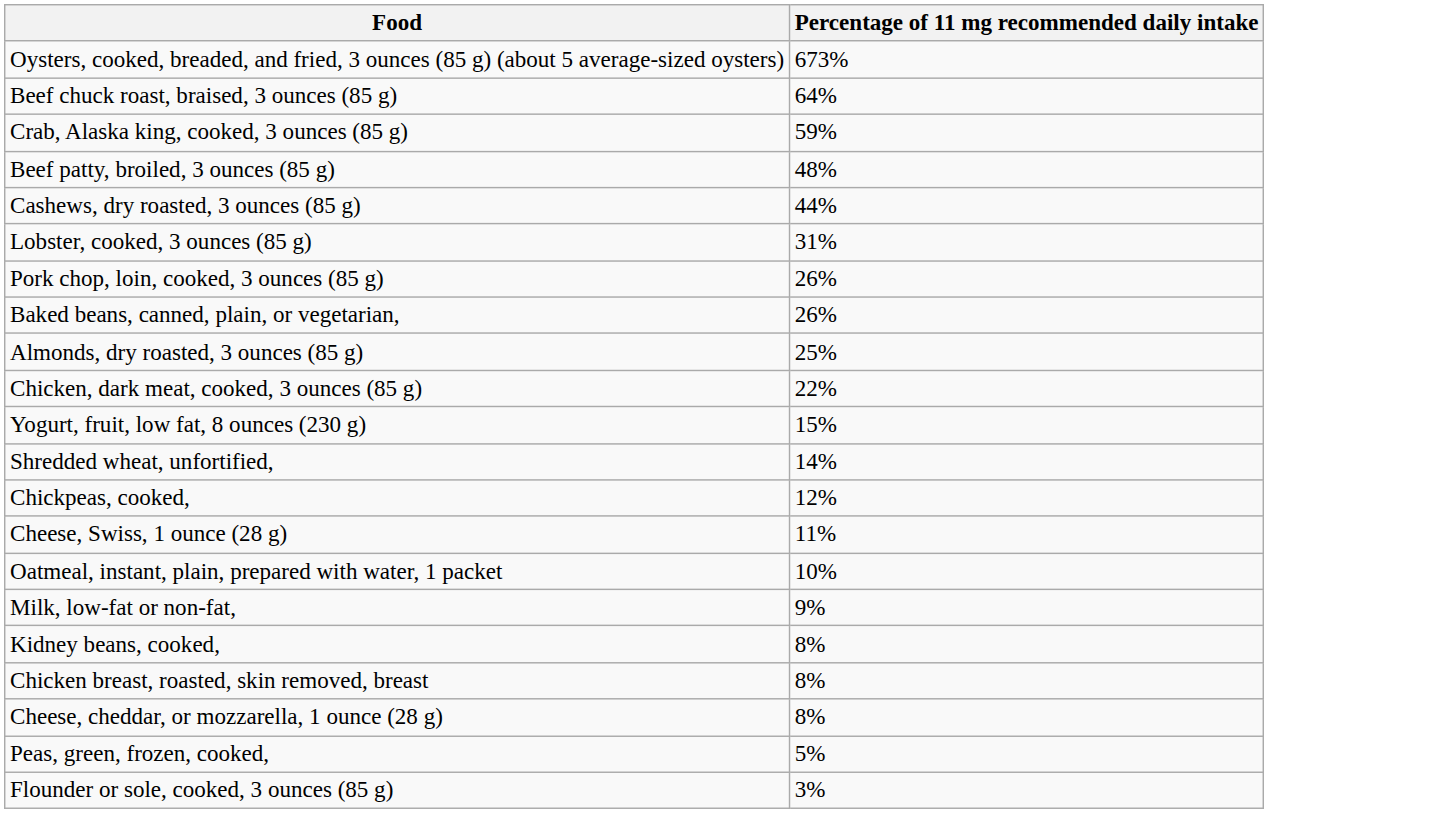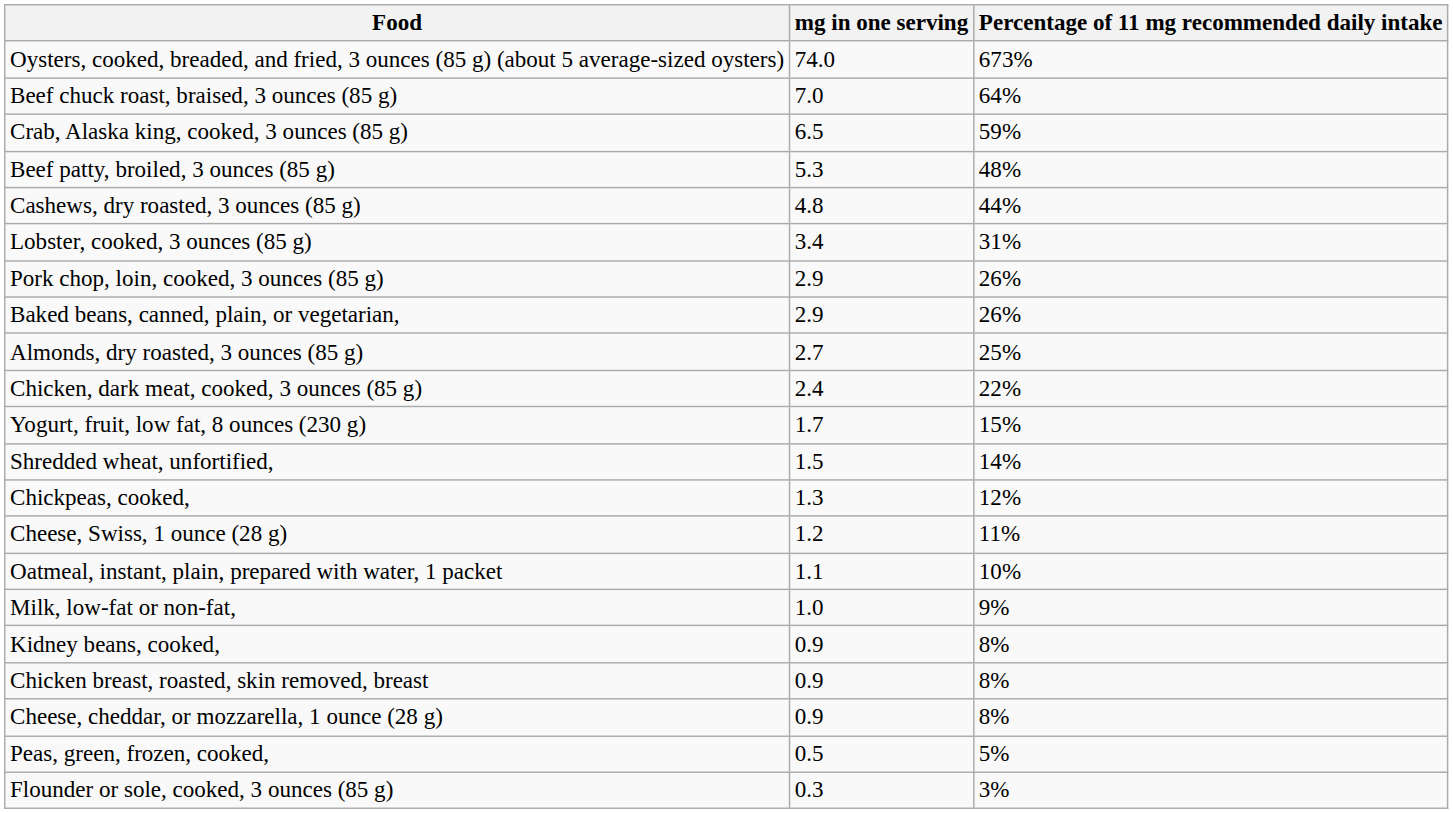 <table class="wikitable">
 <tr>
 <th>Food</th>
+<th>mg in one serving</th>
 <th>Percentage of 11 mg recommended daily intake</th>
 </tr>
 <tr>
 <td>Oysters, cooked, breaded, and fried, 3 ounces (85 g) (about 5 average-sized oysters)</td>
+<td>74.0</td>
 <td>673%</td>
 </tr>
 <tr>
 <td>Beef chuck roast, braised, 3 ounces (85 g)</td>
+<td>7.0</td>
 <td>64%</td>
 </tr>
 <tr>
 <td>Crab, Alaska king, cooked, 3 ounces (85 g)</td>
+<td>6.5</td>
 <td>59%</td>
 </tr>
 <tr>
 <td>Beef patty, broiled, 3 ounces (85 g)</td>
+<td>5.3</td>
 <td>48%</td>
 </tr>
 <tr>
 <td>Cashews, dry roasted, 3 ounces (85 g)</td>
+<td>4.8</td>
 <td>44%</td>
 </tr>
 <tr>
 <td>Lobster, cooked, 3 ounces (85 g)</td>
+<td>3.4</td>
 <td>31%</td>
 </tr>
 <tr>
 <td>Pork chop, loin, cooked, 3 ounces (85 g)</td>
+<td>2.9</td>
 <td>26%</td>
 </tr>
 <tr>
 <td>Baked beans, canned, plain, or vegetarian, </td>
+<td>2.9</td>
 <td>26%</td>
 </tr>
 <tr>
 <td>Almonds, dry roasted, 3 ounces (85 g)</td>
+<td>2.7</td>
 <td>25%</td>
 </tr>
 <tr>
 <td>Chicken, dark meat, cooked, 3 ounces (85 g)</td>
+<td>2.4</td>
 <td>22%</td>
 </tr>
 <tr>
 <td>Yogurt, fruit, low fat, 8 ounces (230 g)</td>
+<td>1.7</td>
 <td>15%</td>
 </tr>
 <tr>
 <td>Shredded wheat, unfortified, </td>
+<td>1.5</td>
 <td>14%</td>
 </tr>
 <tr>
 <td>Chickpeas, cooked, </td>
+<td>1.3</td>
 <td>12%</td>
 </tr>
 <tr>
 <td>Cheese, Swiss, 1 ounce (28 g)</td>
+<td>1.2</td>
 <td>11%</td>
 </tr>
 <tr>
 <td>Oatmeal, instant, plain, prepared with water, 1 packet</td>
+<td>1.1</td>
 <td>10%</td>
 </tr>
 <tr>
 <td>Milk, low-fat or non-fat, </td>
+<td>1.0</td>
 <td>9%</td>
 </tr>
 <tr>
 <td>Kidney beans, cooked, </td>
+<td>0.9</td>
 <td>8%</td>
 </tr>
 <tr>
 <td>Chicken breast, roasted, skin removed,  breast</td>
+<td>0.9</td>
 <td>8%</td>
 </tr>
 <tr>
 <td>Cheese, cheddar, or mozzarella, 1 ounce (28 g)</td>
+<td>0.9</td>
 <td>8%</td>
 </tr>
 <tr>
 <td>Peas, green, frozen, cooked, </td>
+<td>0.5</td>
 <td>5%</td>
 </tr>
 <tr>
 <td>Flounder or sole, cooked, 3 ounces (85 g)</td>
+<td>0.3</td>
 <td>3%</td>
 </tr>
 </table>
